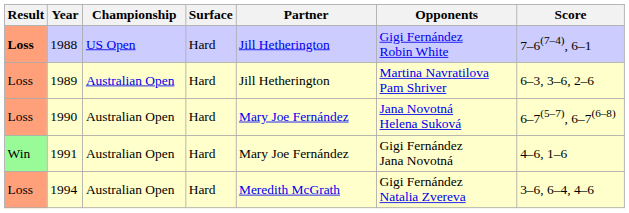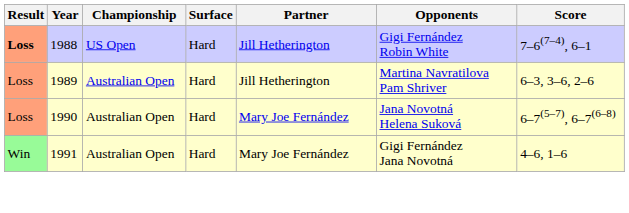 <table class='sortable wikitable'>
 <tr>
 <th style="width:40px">Result</th>
 <th style="width:35px">Year</th>
 <th style="width:115px">Championship</th>
 <th style="width:50px">Surface</th>
 <th style="width:160px">Partner</th>
 <th style="width:160px">Opponents</th>
 <th style="width:120px" class="unsortable">Score</th>
 </tr>
 <tr style="background:#ccccff;">
 <td style="background:#ffa07a;"><strong>Loss</strong></td>
 <td>1988</td>
 <td><a href='#'>US Open</a></td>
 <td>Hard</td>
 <td> <a href='#'>Jill Hetherington</a></td>
 <td> <a href='#'>Gigi Fernández</a> <br>  <a href='#'>Robin White</a></td>
 <td>7–6<sup>(7–4)</sup>, 6–1</td>
 </tr>
 <tr style="background:#ffffcc;">
 <td style="background:#ffa07a;">Loss</td>
 <td>1989</td>
 <td><a href='#'>Australian Open</a></td>
 <td>Hard</td>
 <td> Jill Hetherington</td>
 <td> <a href='#'>Martina Navratilova</a> <br>  <a href='#'>Pam Shriver</a></td>
 <td>6–3, 3–6, 2–6</td>
 </tr>
 <tr style="background:#ffffcc;">
 <td style="background:#ffa07a;">Loss</td>
 <td>1990</td>
 <td>Australian Open</td>
 <td>Hard</td>
 <td> <a href='#'>Mary Joe Fernández</a></td>
 <td> <a href='#'>Jana Novotná</a> <br>  <a href='#'>Helena Suková</a></td>
 <td>6–7<sup>(5–7)</sup>, 6–7<sup>(6–8)</sup></td>
 </tr>
 <tr style="background:#ffffcc;">
 <td style="background:#98fb98;">Win</td>
 <td>1991</td>
 <td>Australian Open</td>
 <td>Hard</td>
 <td> Mary Joe Fernández</td>
 <td> Gigi Fernández <br>  Jana Novotná</td>
 <td>4–6, 1–6</td>
 </tr>
-<tr style="background:#ffffcc;">
-<td style="background:#ffa07a;">Loss</td>
-<td>1994</td>
-<td>Australian Open</td>
-<td>Hard</td>
-<td> <a href='#'>Meredith McGrath</a></td>
-<td> Gigi Fernández <br>  <a href='#'>Natalia Zvereva</a></td>
-<td>3–6, 6–4, 4–6</td>
-</tr>
 </table>
